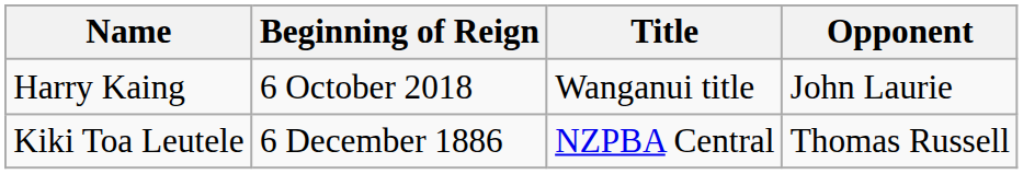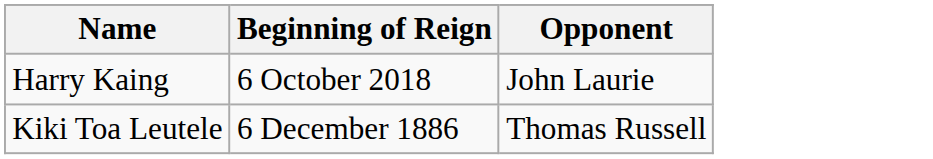 <table class="wikitable">
 <tr>
 <th>Name</th>
 <th>Beginning of Reign</th>
-<th>Title</th>
 <th>Opponent</th>
 </tr>
 <tr>
 <td>Harry Kaing</td>
 <td>6 October 2018</td>
-<td>Wanganui title</td>
 <td>John Laurie</td>
 </tr>
 <tr>
 <td>Kiki Toa Leutele</td>
 <td>6 December 1886</td>
-<td><a href='#'>NZPBA</a> Central</td>
 <td>Thomas Russell</td>
 </tr>
 </table>
